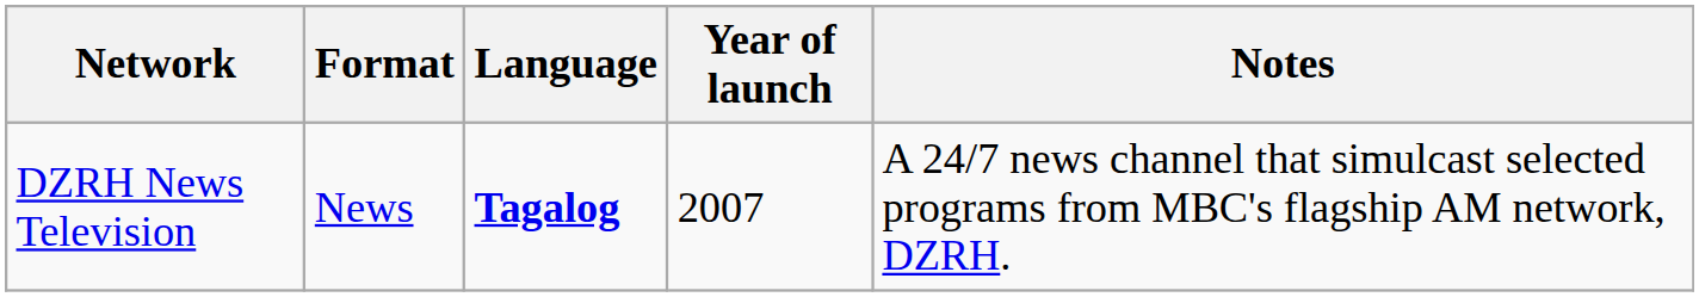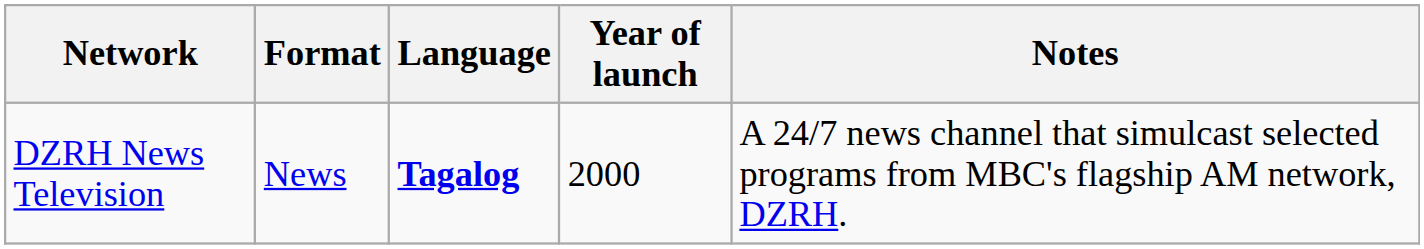 <table class="wikitable" style="width:100%">
 <tr>
 <th>Network</th>
 <th>Format</th>
 <th>Language</th>
 <th>Year of launch</th>
 <th>Notes</th>
 </tr>
 <tr>
 <td><a href='#'>DZRH News Television</a></td>
 <td><a href='#'>News</a></td>
 <td><strong><a href='#'>Tagalog</a></strong></td>
-<td>2007</td>
+<td>2000</td>
 <td>A 24/7 news channel that simulcast selected programs from MBC's flagship AM network, <a href='#'>DZRH</a>.</td>
 </tr>
 </table>
